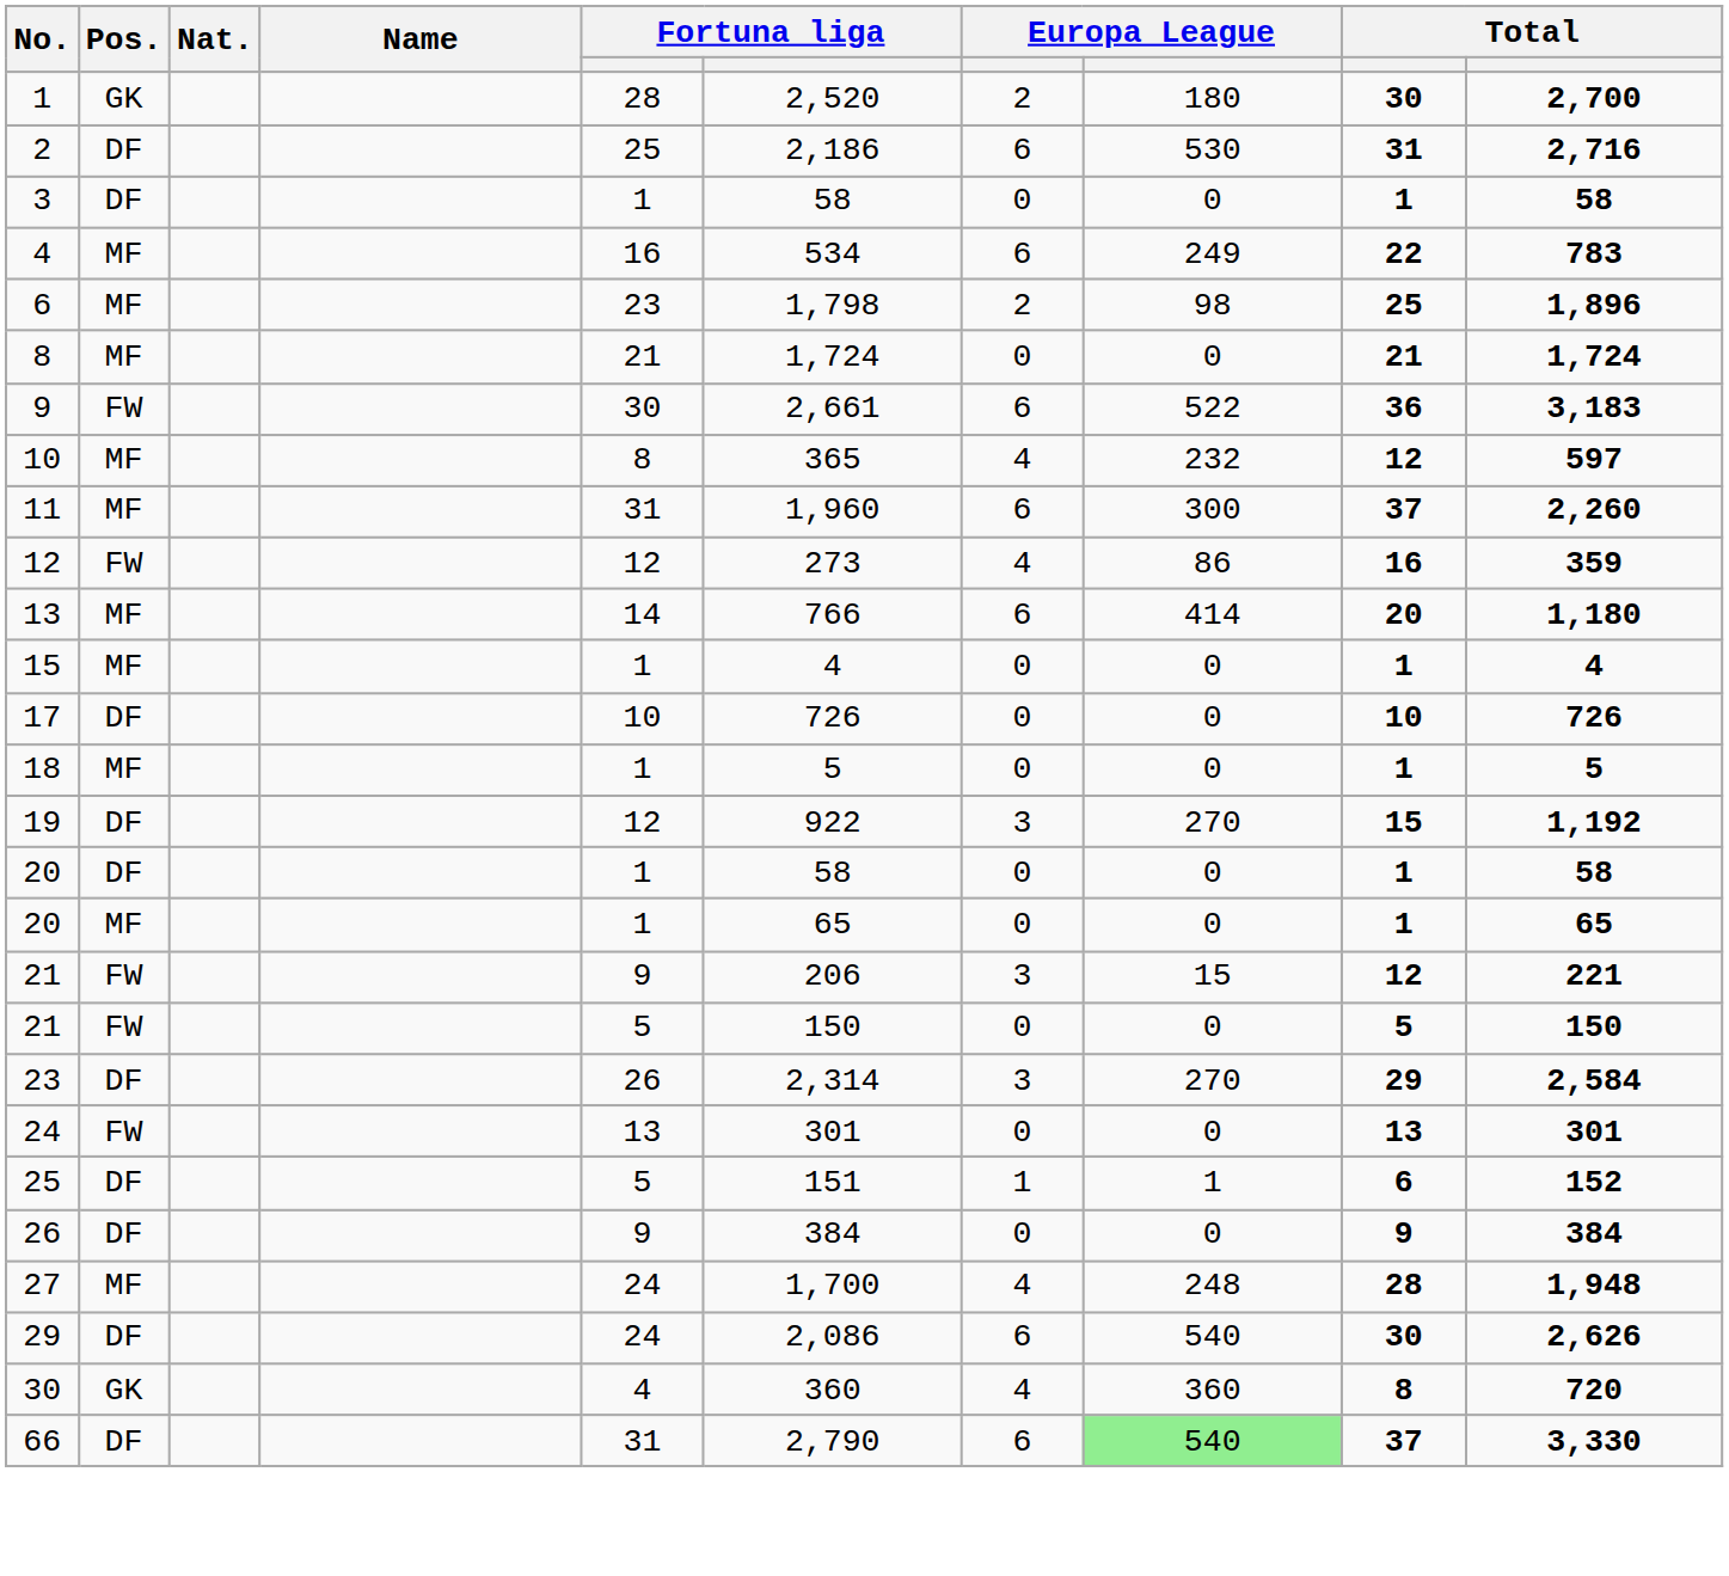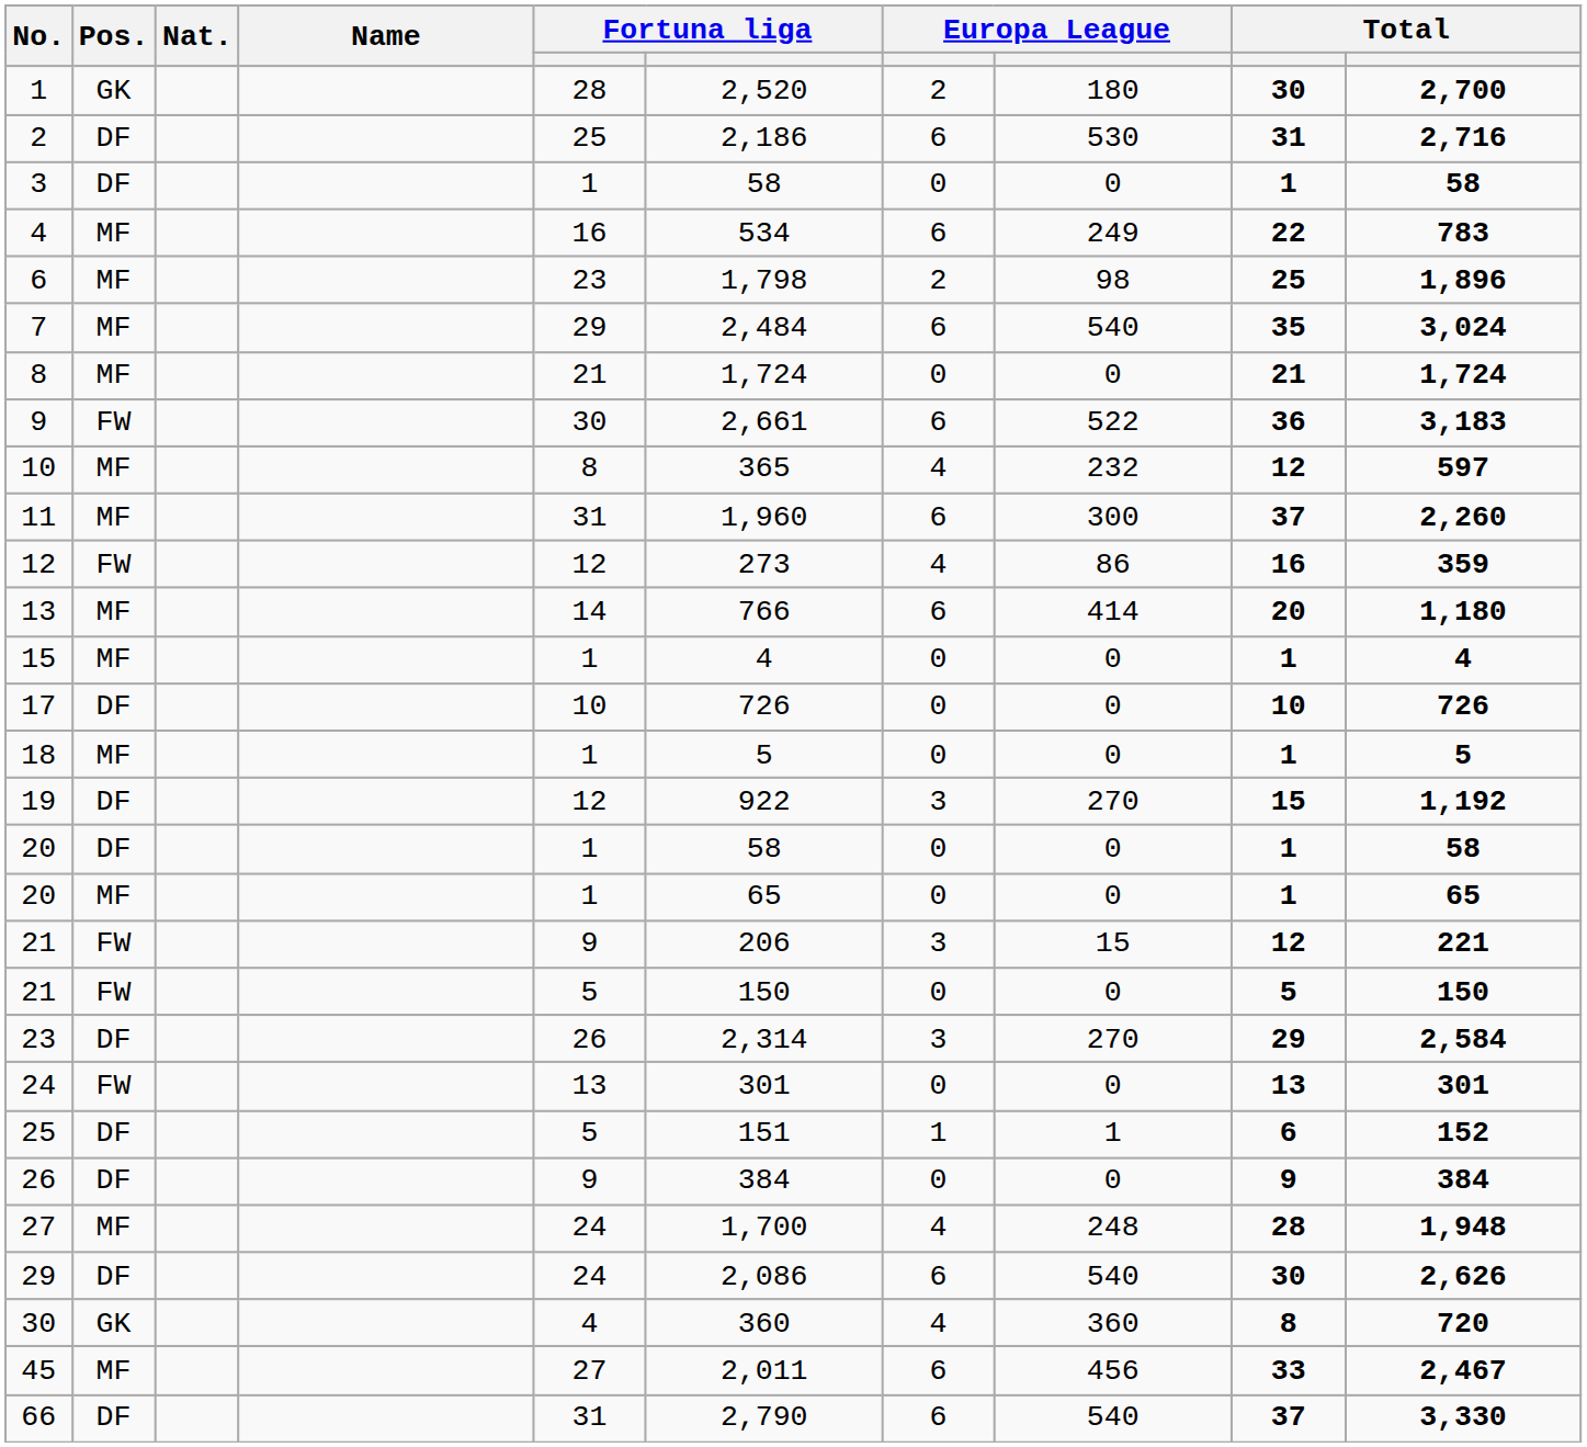 <table class="wikitable sortable" style="text-align:center">
 <tr>
 <th rowspan="2" style="width:20px;">No.</th>
 <th rowspan="2" style="width:20px;">Pos.</th>
 <th rowspan="2" style="width:20px;">Nat.</th>
 <th rowspan="2" style="width:125px;">Name</th>
 <th colspan="2" style="width:150px;"><a href='#'>Fortuna liga</a></th>
 <th colspan="2" style="width:150px;"><a href='#'>Europa League</a></th>
 <th colspan="2" style="width:150px;">Total</th>
 </tr>
 <tr>
 <th></th>
 <th></th>
 <th></th>
 <th></th>
 <th></th>
 <th></th>
 </tr>
 <tr>
 <td>1</td>
 <td>GK</td>
 <td></td>
 <td align=left></td>
 <td>28</td>
 <td>2,520</td>
 <td>2</td>
 <td>180</td>
 <td><strong>30</strong></td>
 <td><strong>2,700</strong></td>
 </tr>
 <tr>
 <td>2</td>
 <td>DF</td>
 <td></td>
 <td align=left></td>
 <td>25</td>
 <td>2,186</td>
 <td>6</td>
 <td>530</td>
 <td><strong>31</strong></td>
 <td><strong>2,716</strong></td>
 </tr>
 <tr>
 <td>3</td>
 <td>DF</td>
 <td></td>
 <td align=left></td>
 <td>1</td>
 <td>58</td>
 <td>0</td>
 <td>0</td>
 <td><strong>1</strong></td>
 <td><strong>58</strong></td>
 </tr>
 <tr>
 <td>4</td>
 <td>MF</td>
 <td></td>
 <td align=left></td>
 <td>16</td>
 <td>534</td>
 <td>6</td>
 <td>249</td>
 <td><strong>22</strong></td>
 <td><strong>783</strong></td>
 </tr>
 <tr>
 <td>6</td>
 <td>MF</td>
 <td></td>
 <td align=left></td>
 <td>23</td>
 <td>1,798</td>
 <td>2</td>
 <td>98</td>
 <td><strong>25</strong></td>
 <td><strong>1,896</strong></td>
+</tr>
+<tr>
+<td>7</td>
+<td>MF</td>
+<td></td>
+<td align=left></td>
+<td>29</td>
+<td>2,484</td>
+<td>6</td>
+<td>540</td>
+<td><strong>35</strong></td>
+<td><strong>3,024</strong></td>
 </tr>
 <tr>
 <td>8</td>
 <td>MF</td>
 <td></td>
 <td align=left></td>
 <td>21</td>
 <td>1,724</td>
 <td>0</td>
 <td>0</td>
 <td><strong>21</strong></td>
 <td><strong>1,724</strong></td>
 </tr>
 <tr>
 <td>9</td>
 <td>FW</td>
 <td></td>
 <td align=left></td>
 <td>30</td>
 <td>2,661</td>
 <td>6</td>
 <td>522</td>
 <td><strong>36</strong></td>
 <td><strong>3,183</strong></td>
 </tr>
 <tr>
 <td>10</td>
 <td>MF</td>
 <td></td>
 <td align=left></td>
 <td>8</td>
 <td>365</td>
 <td>4</td>
 <td>232</td>
 <td><strong>12</strong></td>
 <td><strong>597</strong></td>
 </tr>
 <tr>
 <td>11</td>
 <td>MF</td>
 <td></td>
 <td align=left></td>
 <td>31</td>
 <td>1,960</td>
 <td>6</td>
 <td>300</td>
 <td><strong>37</strong></td>
 <td><strong>2,260</strong></td>
 </tr>
 <tr>
 <td>12</td>
 <td>FW</td>
 <td></td>
 <td align=left></td>
 <td>12</td>
 <td>273</td>
 <td>4</td>
 <td>86</td>
 <td><strong>16</strong></td>
 <td><strong>359</strong></td>
 </tr>
 <tr>
 <td>13</td>
 <td>MF</td>
 <td></td>
 <td align=left></td>
 <td>14</td>
 <td>766</td>
 <td>6</td>
 <td>414</td>
 <td><strong>20</strong></td>
 <td><strong>1,180</strong></td>
 </tr>
 <tr>
 <td>15</td>
 <td>MF</td>
 <td></td>
 <td align=left></td>
 <td>1</td>
 <td>4</td>
 <td>0</td>
 <td>0</td>
 <td><strong>1</strong></td>
 <td><strong>4</strong></td>
 </tr>
 <tr>
 <td>17</td>
 <td>DF</td>
 <td></td>
 <td align=left></td>
 <td>10</td>
 <td>726</td>
 <td>0</td>
 <td>0</td>
 <td><strong>10</strong></td>
 <td><strong>726</strong></td>
 </tr>
 <tr>
 <td>18</td>
 <td>MF</td>
 <td></td>
 <td align=left></td>
 <td>1</td>
 <td>5</td>
 <td>0</td>
 <td>0</td>
 <td><strong>1</strong></td>
 <td><strong>5</strong></td>
 </tr>
 <tr>
 <td>19</td>
 <td>DF</td>
 <td></td>
 <td align=left></td>
 <td>12</td>
 <td>922</td>
 <td>3</td>
 <td>270</td>
 <td><strong>15</strong></td>
 <td><strong>1,192</strong></td>
 </tr>
 <tr>
 <td>20</td>
 <td>DF</td>
 <td></td>
 <td align=left></td>
 <td>1</td>
 <td>58</td>
 <td>0</td>
 <td>0</td>
 <td><strong>1</strong></td>
 <td><strong>58</strong></td>
 </tr>
 <tr>
 <td>20</td>
 <td>MF</td>
 <td></td>
 <td align=left></td>
 <td>1</td>
 <td>65</td>
 <td>0</td>
 <td>0</td>
 <td><strong>1</strong></td>
 <td><strong>65</strong></td>
 </tr>
 <tr>
 <td>21</td>
 <td>FW</td>
 <td></td>
 <td align=left></td>
 <td>9</td>
 <td>206</td>
 <td>3</td>
 <td>15</td>
 <td><strong>12</strong></td>
 <td><strong>221</strong></td>
 </tr>
 <tr>
 <td>21</td>
 <td>FW</td>
 <td></td>
 <td align=left></td>
 <td>5</td>
 <td>150</td>
 <td>0</td>
 <td>0</td>
 <td><strong>5</strong></td>
 <td><strong>150</strong></td>
 </tr>
 <tr>
 <td>23</td>
 <td>DF</td>
 <td></td>
 <td align=left></td>
 <td>26</td>
 <td>2,314</td>
 <td>3</td>
 <td>270</td>
 <td><strong>29</strong></td>
 <td><strong>2,584</strong></td>
 </tr>
 <tr>
 <td>24</td>
 <td>FW</td>
 <td></td>
 <td align=left></td>
 <td>13</td>
 <td>301</td>
 <td>0</td>
 <td>0</td>
 <td><strong>13</strong></td>
 <td><strong>301</strong></td>
 </tr>
 <tr>
 <td>25</td>
 <td>DF</td>
 <td></td>
 <td align=left></td>
 <td>5</td>
 <td>151</td>
 <td>1</td>
 <td>1</td>
 <td><strong>6</strong></td>
 <td><strong>152</strong></td>
 </tr>
 <tr>
 <td>26</td>
 <td>DF</td>
 <td></td>
 <td align=left></td>
 <td>9</td>
 <td>384</td>
 <td>0</td>
 <td>0</td>
 <td><strong>9</strong></td>
 <td><strong>384</strong></td>
 </tr>
 <tr>
 <td>27</td>
 <td>MF</td>
 <td></td>
 <td align=left></td>
 <td>24</td>
 <td>1,700</td>
 <td>4</td>
 <td>248</td>
 <td><strong>28</strong></td>
 <td><strong>1,948</strong></td>
 </tr>
 <tr>
 <td>29</td>
 <td>DF</td>
 <td></td>
 <td align=left></td>
 <td>24</td>
 <td>2,086</td>
 <td>6</td>
 <td>540</td>
 <td><strong>30</strong></td>
 <td><strong>2,626</strong></td>
 </tr>
 <tr>
 <td>30</td>
 <td>GK</td>
 <td></td>
 <td align=left></td>
 <td>4</td>
 <td>360</td>
 <td>4</td>
 <td>360</td>
 <td><strong>8</strong></td>
 <td><strong>720</strong></td>
 </tr>
 <tr>
+<td>45</td>
+<td>MF</td>
+<td></td>
+<td align=left></td>
+<td>27</td>
+<td>2,011</td>
+<td>6</td>
+<td>456</td>
+<td><strong>33</strong></td>
+<td><strong>2,467</strong></td>
+</tr>
+<tr>
 <td>66</td>
 <td>DF</td>
 <td></td>
 <td align=left></td>
 <td>31</td>
 <td>2,790</td>
 <td>6</td>
-<td style="background: lightgreen;">540</td>
+<td>540</td>
 <td><strong>37</strong></td>
 <td><strong>3,330</strong></td>
 </tr>
 </table>
